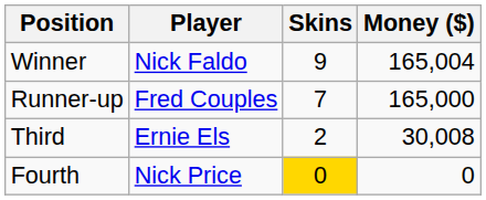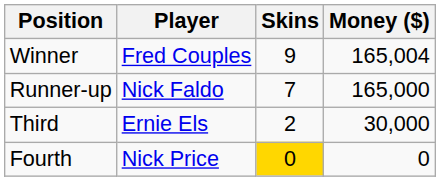 <table class="wikitable">
 <tr>
 <th>Position</th>
 <th>Player</th>
 <th>Skins</th>
 <th>Money ($)</th>
 </tr>
 <tr>
 <td>Winner</td>
-<td> <a href='#'>Nick Faldo</a></td>
+<td> <a href='#'>Fred Couples</a></td>
 <td align=center>9</td>
 <td align=right>165,004</td>
 </tr>
 <tr>
 <td>Runner-up</td>
-<td> <a href='#'>Fred Couples</a></td>
+<td> <a href='#'>Nick Faldo</a></td>
 <td align=center>7</td>
 <td align=right>165,000</td>
 </tr>
 <tr>
 <td>Third</td>
 <td> <a href='#'>Ernie Els</a></td>
 <td align=center>2</td>
-<td align=right>30,008</td>
+<td align=right>30,000</td>
 </tr>
 <tr>
 <td>Fourth</td>
 <td> <a href='#'>Nick Price</a></td>
 <td align=center style="background: gold;">0</td>
 <td align=right>0</td>
 </tr>
 </table>
